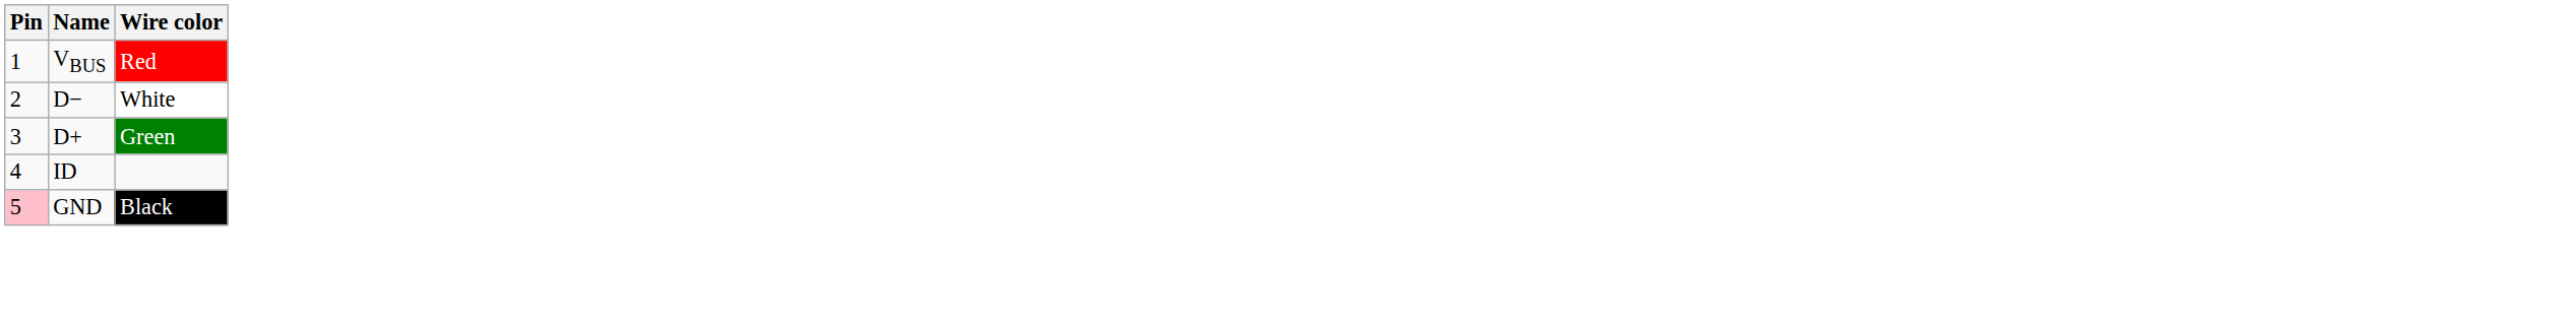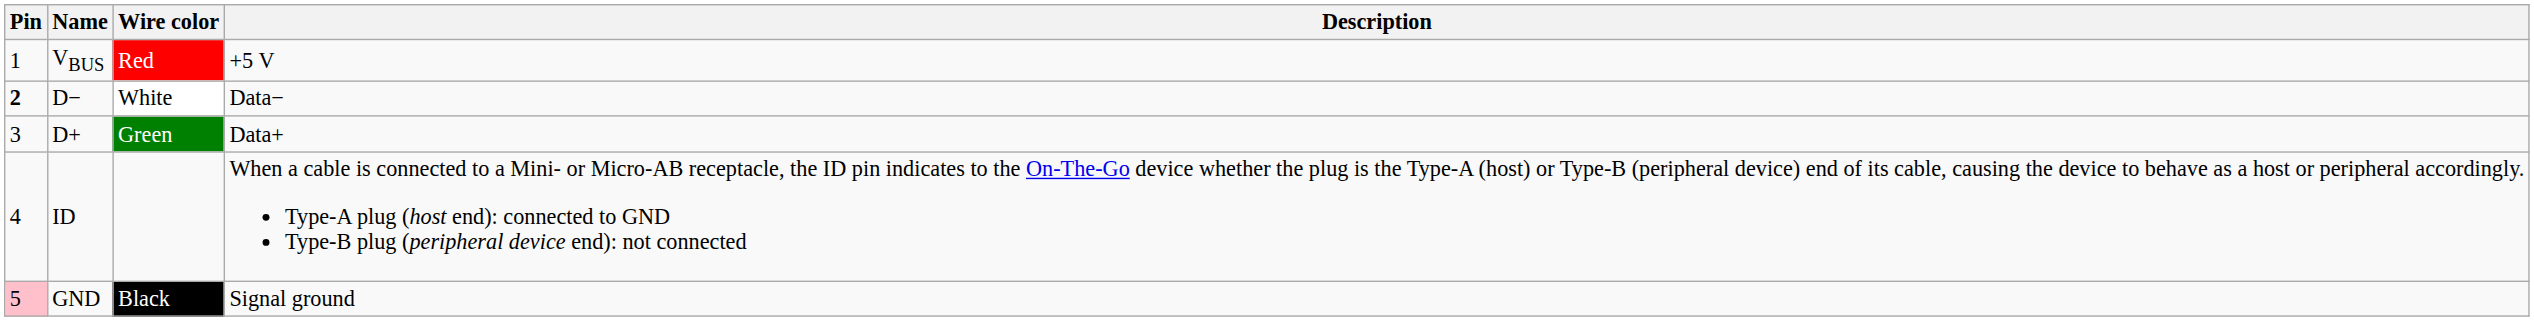 <table class="wikitable">
 <tr style="background:#e0e0e0;">
 <th>Pin</th>
 <th>Name</th>
 <th>Wire color</th>
+<th>Description</th>
 </tr>
 <tr>
 <td>1</td>
 <td>V<sub>BUS</sub></td>
 <td style=background:red;color:white>Red</td>
+<td>+5 V</td>
 </tr>
 <tr>
-<td>2</td>
+<td><strong>2</strong></td>
 <td>D−</td>
 <td style=background:white>White</td>
+<td>Data−</td>
 </tr>
 <tr>
 <td>3</td>
 <td>D+</td>
 <td style=background:green;color:white>Green</td>
+<td>Data+</td>
 </tr>
 <tr>
 <td>4</td>
 <td>ID</td>
 <td></td>
+<td>When a cable is connected to a Mini- or Micro-AB receptacle, the ID pin indicates to the <a href='#'>On-The-Go</a> device whether the plug is the Type-A (host) or Type-B (peripheral device) end of its cable, causing the device to behave as a host or peripheral accordingly.<br><ul><li>Type-A plug (<em>host</em> end): connected to GND</li><li>Type-B plug (<em>peripheral device</em> end): not connected</li></ul></td>
 </tr>
 <tr>
 <td style="background: pink;">5</td>
 <td>GND</td>
 <td style=background:black;color:white>Black</td>
+<td>Signal ground</td>
 </tr>
 </table>
